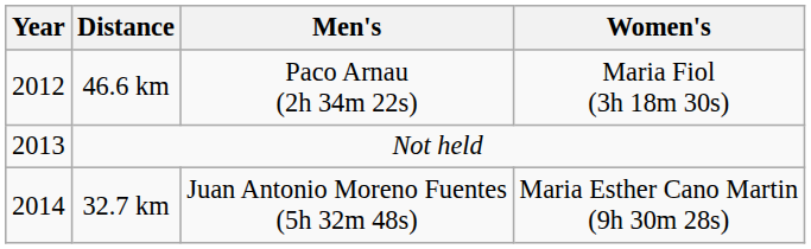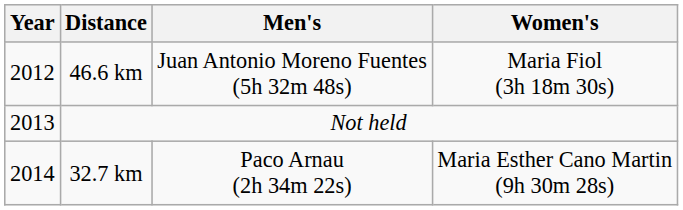 <table class=wikitable style="font-size:90%">
 <tr>
 <th>Year</th>
 <th>Distance</th>
 <th>Men's</th>
 <th>Women's</th>
 </tr>
 <tr>
 <td>2012</td>
 <td align="center">46.6 km</td>
-<td align="center">Paco Arnau<br>(2h 34m 22s)</td>
+<td align="center">Juan Antonio Moreno Fuentes <br>(5h 32m 48s)</td>
 <td align="center">Maria Fiol<br>(3h 18m 30s)</td>
 </tr>
 <tr>
 <td>2013</td>
 <td colspan=3 align=center><em>Not held</em></td>
 </tr>
 <tr>
 <td>2014</td>
 <td align="center">32.7 km</td>
-<td align="center">Juan Antonio Moreno Fuentes <br>(5h 32m 48s)</td>
+<td align="center">Paco Arnau<br>(2h 34m 22s)</td>
 <td align="center">Maria Esther Cano Martin <br>(9h 30m 28s)</td>
 </tr>
 </table>
